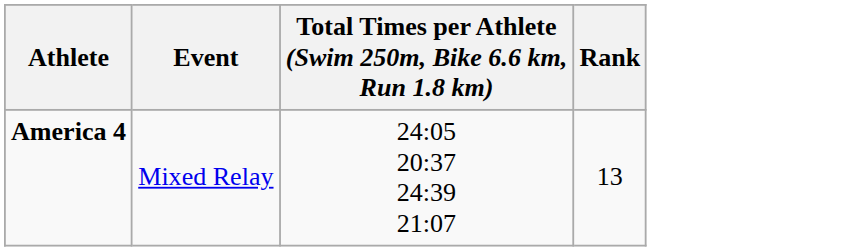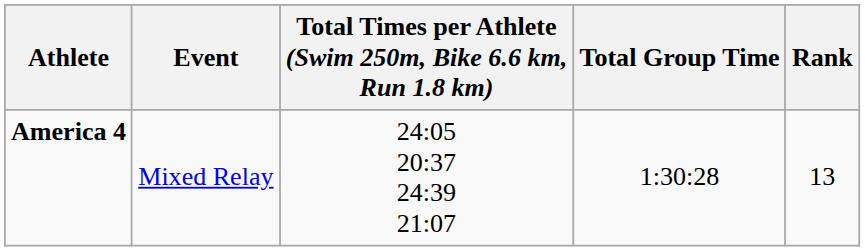 <table class="wikitable" style="font-size:90%;">
 <tr>
 <th>Athlete</th>
 <th>Event</th>
 <th>Total Times per Athlete <br> <em>(Swim 250m, Bike 6.6 km, <br> Run 1.8 km)</em></th>
+<th>Total Group Time</th>
 <th>Rank</th>
 </tr>
 <tr align=center>
 <td align=left><strong>America 4</strong><br><br><br><br></td>
 <td align=left><a href='#'>Mixed Relay</a></td>
 <td valign=bottom>24:05<br>20:37<br>24:39<br>21:07</td>
+<td>1:30:28</td>
 <td>13</td>
 </tr>
 </table>
